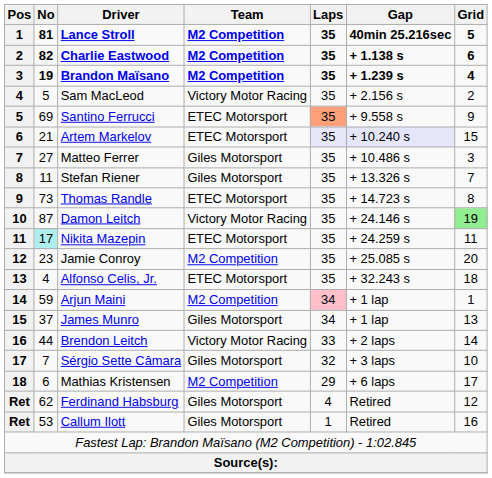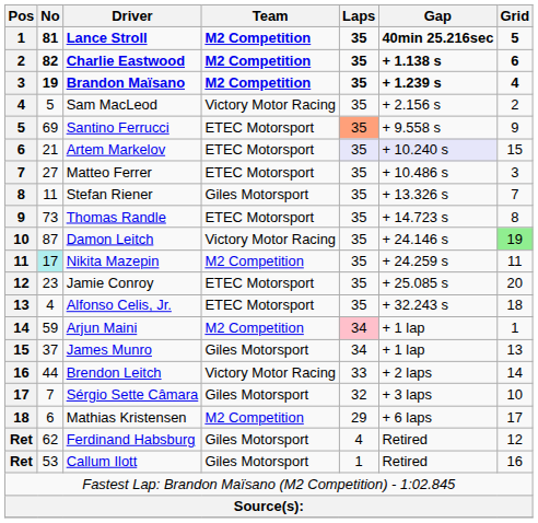 <table class="wikitable" style="font-size: 85%;">
 <tr>
 <th>Pos</th>
 <th>No</th>
 <th>Driver</th>
 <th>Team</th>
 <th>Laps</th>
 <th>Gap</th>
 <th>Grid</th>
 </tr>
 <tr>
 <th>1</th>
 <td align="center"><strong>81</strong></td>
 <td> <strong><a href='#'>Lance Stroll</a></strong></td>
 <td><strong><a href='#'>M2 Competition</a></strong></td>
 <td align="center"><strong>35</strong></td>
 <td><strong>40min 25.216sec</strong></td>
 <td align="center"><strong>5</strong></td>
 </tr>
 <tr>
 <th>2</th>
 <td align="center"><strong>82</strong></td>
 <td> <strong><a href='#'>Charlie Eastwood</a></strong></td>
 <td><strong><a href='#'>M2 Competition</a></strong></td>
 <td align="center"><strong>35</strong></td>
 <td><strong>+ 1.138 s</strong></td>
 <td align="center"><strong>6</strong></td>
 </tr>
 <tr>
 <th>3</th>
 <td align="center"><strong>19</strong></td>
 <td> <strong><a href='#'>Brandon Maïsano</a></strong></td>
 <td><strong><a href='#'>M2 Competition</a></strong></td>
 <td align="center"><strong>35</strong></td>
 <td><strong>+ 1.239 s</strong></td>
 <td align="center"><strong>4</strong></td>
 </tr>
 <tr>
 <th>4</th>
 <td align="center">5</td>
 <td> Sam MacLeod</td>
 <td>Victory Motor Racing</td>
 <td align="center">35</td>
 <td>+ 2.156 s</td>
 <td align="center">2</td>
 </tr>
 <tr>
 <th>5</th>
 <td align="center">69</td>
 <td> <a href='#'>Santino Ferrucci</a></td>
 <td>ETEC Motorsport</td>
 <td align="center" style="background: lightsalmon;">35</td>
 <td>+ 9.558 s</td>
 <td align="center">9</td>
 </tr>
 <tr>
 <th>6</th>
 <td align="center">21</td>
 <td> <a href='#'>Artem Markelov</a></td>
 <td>ETEC Motorsport</td>
 <td align="center" style="background: lavender;">35</td>
 <td style="background: lavender;">+ 10.240 s</td>
 <td align="center">15</td>
 </tr>
 <tr>
 <th>7</th>
 <td align="center">27</td>
 <td> Matteo Ferrer</td>
-<td>Giles Motorsport</td>
+<td>ETEC Motorsport</td>
 <td align="center">35</td>
 <td>+ 10.486 s</td>
 <td align="center">3</td>
 </tr>
 <tr>
 <th>8</th>
 <td align="center">11</td>
 <td> Stefan Riener</td>
 <td>Giles Motorsport</td>
 <td align="center">35</td>
 <td>+ 13.326 s</td>
 <td align="center">7</td>
 </tr>
 <tr>
 <th>9</th>
 <td align="center">73</td>
 <td> <a href='#'>Thomas Randle</a></td>
 <td>ETEC Motorsport</td>
 <td align="center">35</td>
 <td>+ 14.723 s</td>
 <td align="center">8</td>
 </tr>
 <tr>
 <th>10</th>
 <td align="center">87</td>
 <td> <a href='#'>Damon Leitch</a></td>
 <td>Victory Motor Racing</td>
 <td align="center">35</td>
 <td>+ 24.146 s</td>
 <td align="center" style="background: lightgreen;">19</td>
 </tr>
 <tr>
 <th>11</th>
 <td align="center" style="background: paleturquoise;">17</td>
 <td> <a href='#'>Nikita Mazepin</a></td>
-<td>ETEC Motorsport</td>
+<td><a href='#'>M2 Competition</a></td>
 <td align="center">35</td>
 <td>+ 24.259 s</td>
 <td align="center">11</td>
 </tr>
 <tr>
 <th>12</th>
 <td align="center">23</td>
 <td> Jamie Conroy</td>
-<td><a href='#'>M2 Competition</a></td>
+<td>ETEC Motorsport</td>
 <td align="center">35</td>
 <td>+ 25.085 s</td>
 <td align="center">20</td>
 </tr>
 <tr>
 <th>13</th>
 <td align="center">4</td>
 <td> <a href='#'>Alfonso Celis, Jr.</a></td>
 <td>ETEC Motorsport</td>
 <td align="center">35</td>
 <td>+ 32.243 s</td>
 <td align="center">18</td>
 </tr>
 <tr>
 <th>14</th>
 <td align="center">59</td>
 <td> <a href='#'>Arjun Maini</a></td>
 <td><a href='#'>M2 Competition</a></td>
 <td align="center" style="background: pink;">34</td>
 <td>+ 1 lap</td>
 <td align="center">1</td>
 </tr>
 <tr>
 <th>15</th>
 <td align="center">37</td>
 <td> <a href='#'>James Munro</a></td>
 <td>Giles Motorsport</td>
 <td align="center">34</td>
 <td>+ 1 lap</td>
 <td align="center">13</td>
 </tr>
 <tr>
 <th>16</th>
 <td align="center">44</td>
 <td> <a href='#'>Brendon Leitch</a></td>
 <td>Victory Motor Racing</td>
 <td align="center">33</td>
 <td>+ 2 laps</td>
 <td align="center">14</td>
 </tr>
 <tr>
 <th>17</th>
 <td align="center">7</td>
 <td> <a href='#'>Sérgio Sette Câmara</a></td>
 <td>Giles Motorsport</td>
 <td align="center">32</td>
 <td>+ 3 laps</td>
 <td align="center">10</td>
 </tr>
 <tr>
 <th>18</th>
 <td align="center">6</td>
 <td> Mathias Kristensen</td>
 <td><a href='#'>M2 Competition</a></td>
 <td align="center">29</td>
 <td>+ 6 laps</td>
 <td align="center">17</td>
 </tr>
 <tr>
 <th>Ret</th>
 <td align="center">62</td>
 <td> <a href='#'>Ferdinand Habsburg</a></td>
 <td>Giles Motorsport</td>
 <td align="center">4</td>
 <td>Retired</td>
 <td align="center">12</td>
 </tr>
 <tr>
 <th>Ret</th>
 <td align="center">53</td>
 <td> <a href='#'>Callum Ilott</a></td>
 <td>Giles Motorsport</td>
 <td align="center">1</td>
 <td>Retired</td>
 <td align="center">16</td>
 </tr>
 <tr>
 <td colspan="7" align="center"><em>Fastest Lap: Brandon Maïsano (M2 Competition) - 1:02.845</em></td>
 </tr>
 <tr>
 <th colspan=7>Source(s):</th>
 </tr>
 <tr>
 </tr>
 </table>
